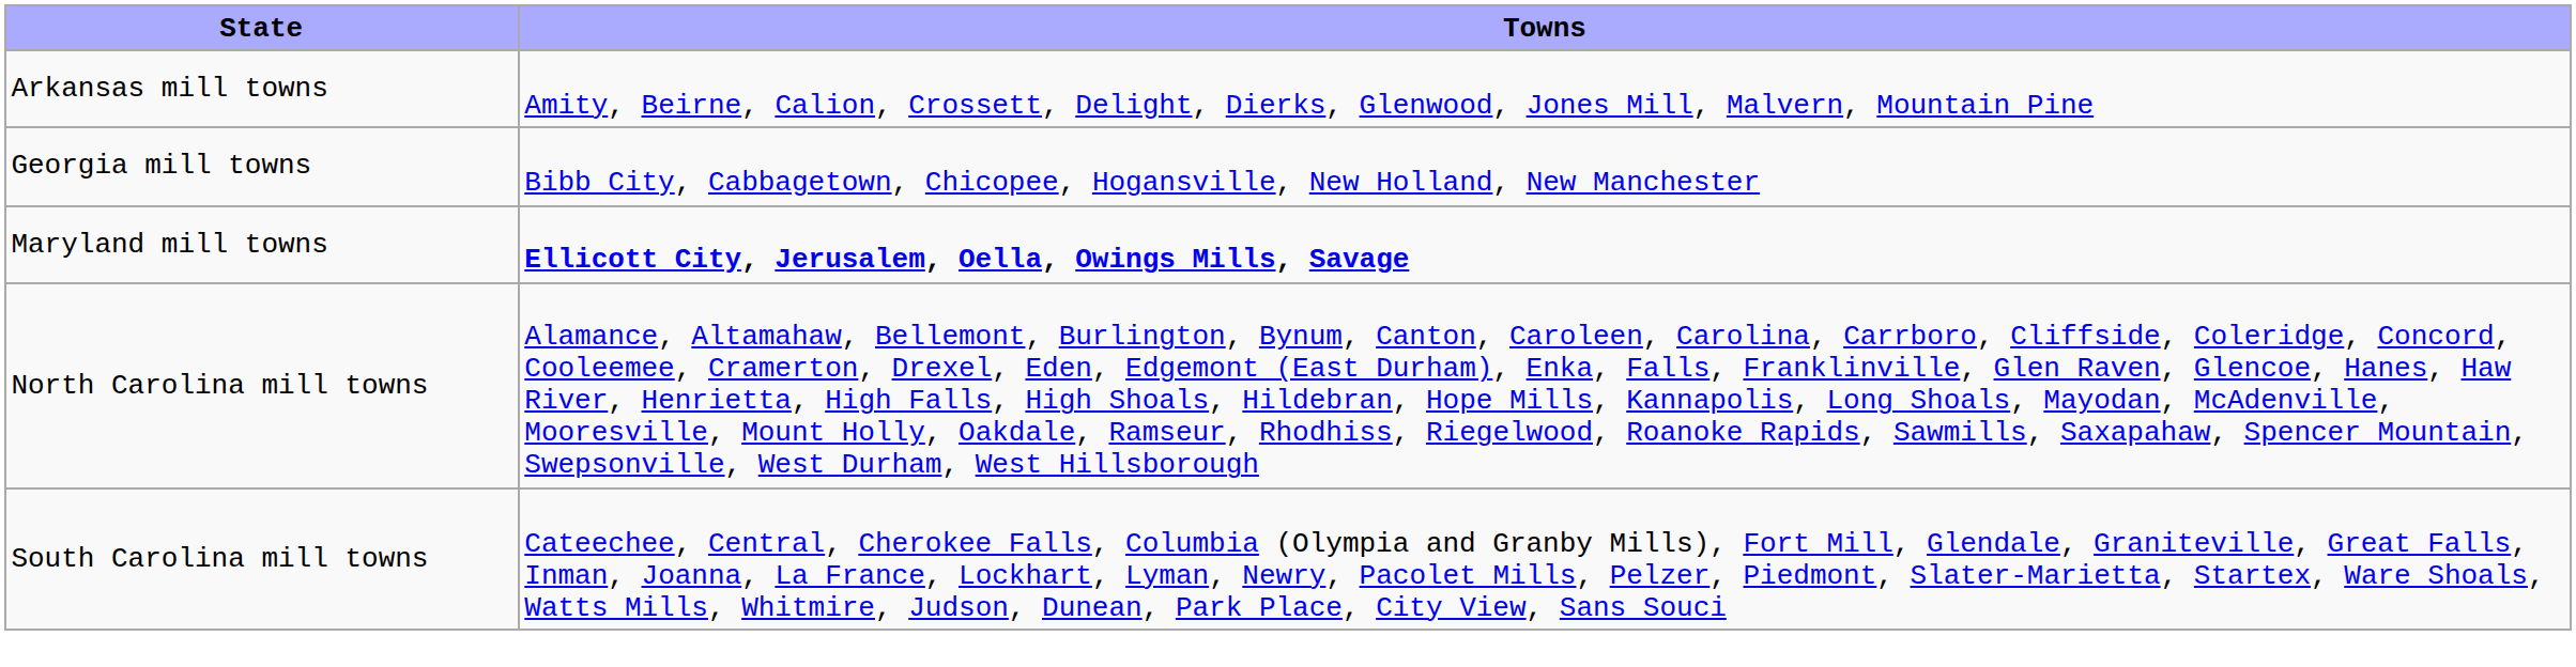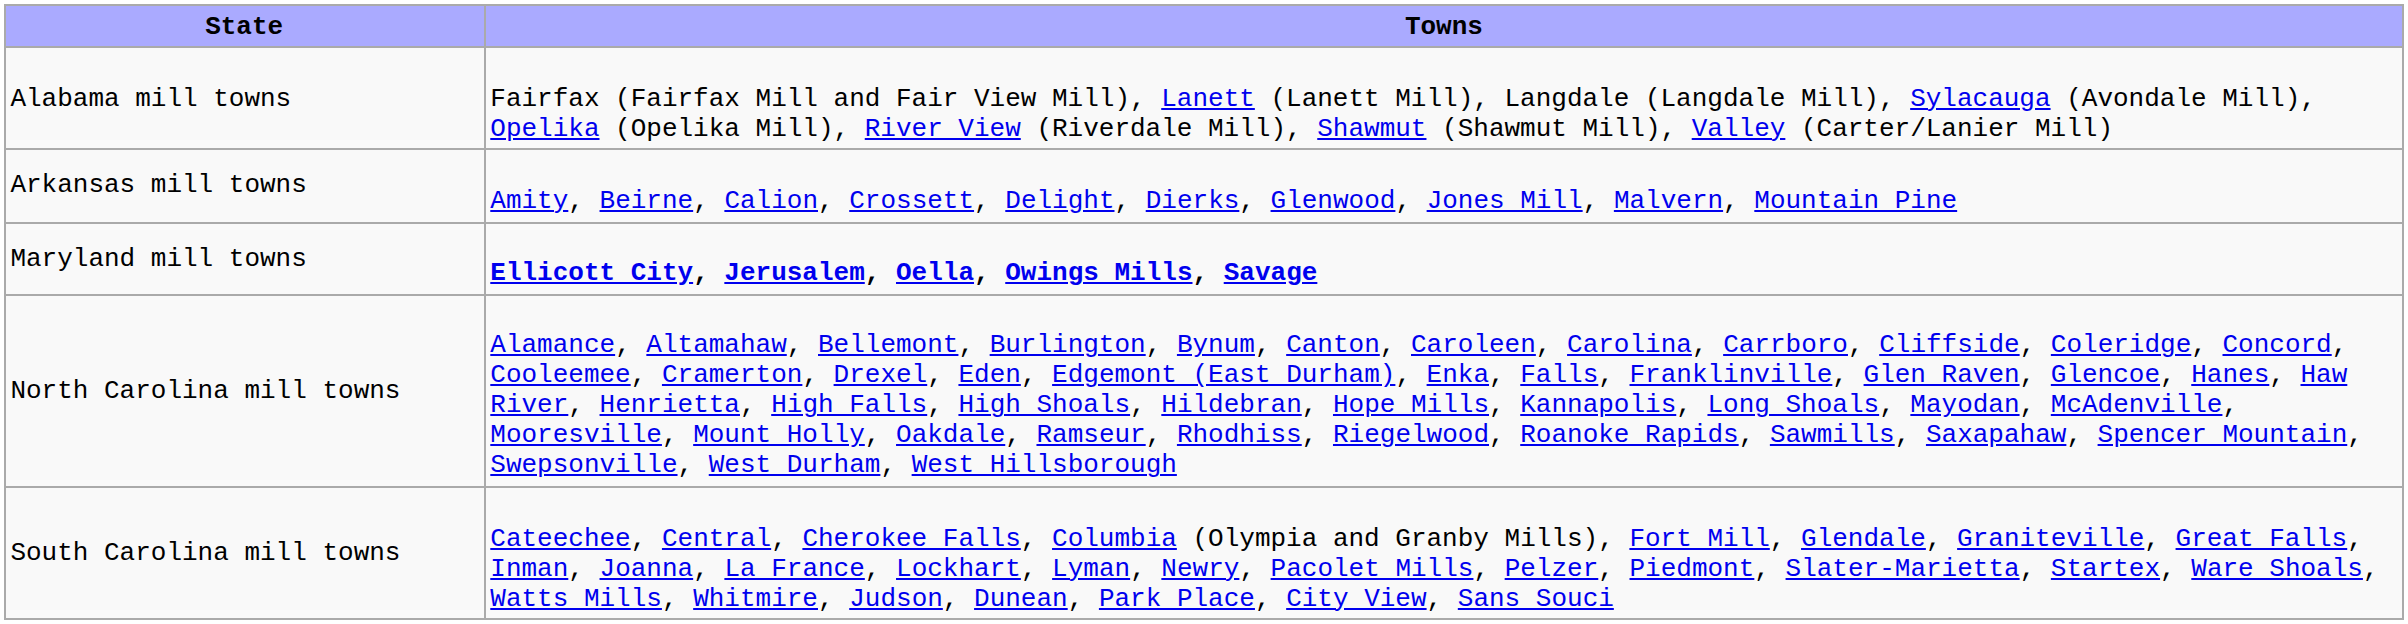 <table class="wikitable" style="margin: 1em auto 1em auto;width: 95%">
 <tr>
 <th style="background-color: #AAAAFF" width=20%>State</th>
 <th style="background-color: #AAAAFF">Towns</th>
 </tr>
 <tr>
+<td>Alabama mill towns</td>
+<td><br>Fairfax (Fairfax Mill and Fair View Mill), <a href='#'>Lanett</a> (Lanett Mill), Langdale (Langdale Mill), <a href='#'>Sylacauga</a> (Avondale Mill), <a href='#'>Opelika</a> (Opelika Mill), <a href='#'>River View</a> (Riverdale Mill), <a href='#'>Shawmut</a> (Shawmut Mill), <a href='#'>Valley</a> (Carter/Lanier Mill)</td>
+</tr>
+<tr>
 <td>Arkansas mill towns</td>
 <td><br><a href='#'>Amity</a>, <a href='#'>Beirne</a>, <a href='#'>Calion</a>, <a href='#'>Crossett</a>, <a href='#'>Delight</a>, <a href='#'>Dierks</a>, <a href='#'>Glenwood</a>, <a href='#'>Jones Mill</a>, <a href='#'>Malvern</a>, <a href='#'>Mountain Pine</a></td>
-</tr>
-<tr>
-<td>Georgia mill towns</td>
-<td><br><a href='#'>Bibb City</a>, <a href='#'>Cabbagetown</a>, <a href='#'>Chicopee</a>, <a href='#'>Hogansville</a>, <a href='#'>New Holland</a>, <a href='#'>New Manchester</a></td>
 </tr>
 <tr>
 <td>Maryland mill towns</td>
 <td><strong><br><a href='#'>Ellicott City</a>, <a href='#'>Jerusalem</a>, <a href='#'>Oella</a>, <a href='#'>Owings Mills</a>, <a href='#'>Savage</a></strong></td>
 </tr>
 <tr>
 <td>North Carolina mill towns</td>
 <td><br><a href='#'>Alamance</a>, <a href='#'>Altamahaw</a>, <a href='#'>Bellemont</a>, <a href='#'>Burlington</a>, <a href='#'>Bynum</a>, <a href='#'>Canton</a>, <a href='#'>Caroleen</a>, <a href='#'>Carolina</a>, <a href='#'>Carrboro</a>, <a href='#'>Cliffside</a>, <a href='#'>Coleridge</a>, <a href='#'>Concord</a>, <a href='#'>Cooleemee</a>, <a href='#'>Cramerton</a>, <a href='#'>Drexel</a>, <a href='#'>Eden</a>, <a href='#'>Edgemont (East Durham)</a>, <a href='#'>Enka</a>, <a href='#'>Falls</a>, <a href='#'>Franklinville</a>, <a href='#'>Glen Raven</a>, <a href='#'>Glencoe</a>, <a href='#'>Hanes</a>, <a href='#'>Haw River</a>, <a href='#'>Henrietta</a>, <a href='#'>High Falls</a>, <a href='#'>High Shoals</a>, <a href='#'>Hildebran</a>, <a href='#'>Hope Mills</a>, <a href='#'>Kannapolis</a>, <a href='#'>Long Shoals</a>, <a href='#'>Mayodan</a>, <a href='#'>McAdenville</a>, <a href='#'>Mooresville</a>, <a href='#'>Mount Holly</a>, <a href='#'>Oakdale</a>, <a href='#'>Ramseur</a>, <a href='#'>Rhodhiss</a>, <a href='#'>Riegelwood</a>, <a href='#'>Roanoke Rapids</a>, <a href='#'>Sawmills</a>, <a href='#'>Saxapahaw</a>, <a href='#'>Spencer Mountain</a>, <a href='#'>Swepsonville</a>, <a href='#'>West Durham</a>, <a href='#'>West Hillsborough</a></td>
 </tr>
 <tr>
 <td>South Carolina mill towns</td>
 <td><br><a href='#'>Cateechee</a>, <a href='#'>Central</a>, <a href='#'>Cherokee Falls</a>, <a href='#'>Columbia</a> (Olympia and Granby Mills), <a href='#'>Fort Mill</a>, <a href='#'>Glendale</a>, <a href='#'>Graniteville</a>, <a href='#'>Great Falls</a>, <a href='#'>Inman</a>, <a href='#'>Joanna</a>, <a href='#'>La France</a>, <a href='#'>Lockhart</a>, <a href='#'>Lyman</a>, <a href='#'>Newry</a>, <a href='#'>Pacolet Mills</a>, <a href='#'>Pelzer</a>, <a href='#'>Piedmont</a>, <a href='#'>Slater-Marietta</a>, <a href='#'>Startex</a>, <a href='#'>Ware Shoals</a>, <a href='#'>Watts Mills</a>, <a href='#'>Whitmire</a>, <a href='#'>Judson</a>, <a href='#'>Dunean</a>, <a href='#'>Park Place</a>, <a href='#'>City View</a>, <a href='#'>Sans Souci</a></td>
 </tr>
 <tr>
 </tr>
 </table>
